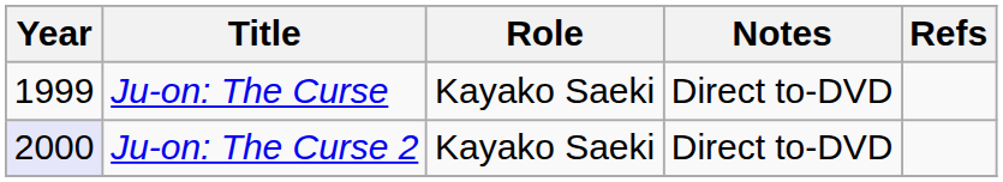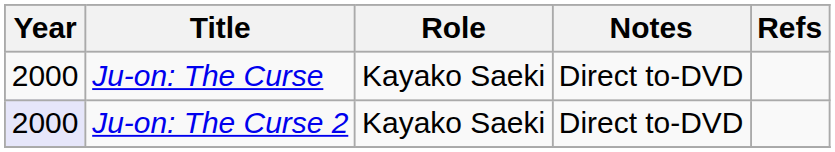 <table class="wikitable">
 <tr>
 <th>Year</th>
 <th>Title</th>
 <th>Role</th>
 <th>Notes</th>
 <th>Refs</th>
 </tr>
 <tr>
-<td>1999</td>
+<td>2000</td>
 <td><em><a href='#'>Ju-on: The Curse</a></em></td>
 <td>Kayako Saeki</td>
 <td>Direct to-DVD</td>
 <td></td>
 </tr>
 <tr>
 <td style="background: lavender;">2000</td>
 <td><em><a href='#'>Ju-on: The Curse 2</a></em></td>
 <td>Kayako Saeki</td>
 <td>Direct to-DVD</td>
 <td></td>
 </tr>
 <tr>
 </tr>
 </table>
